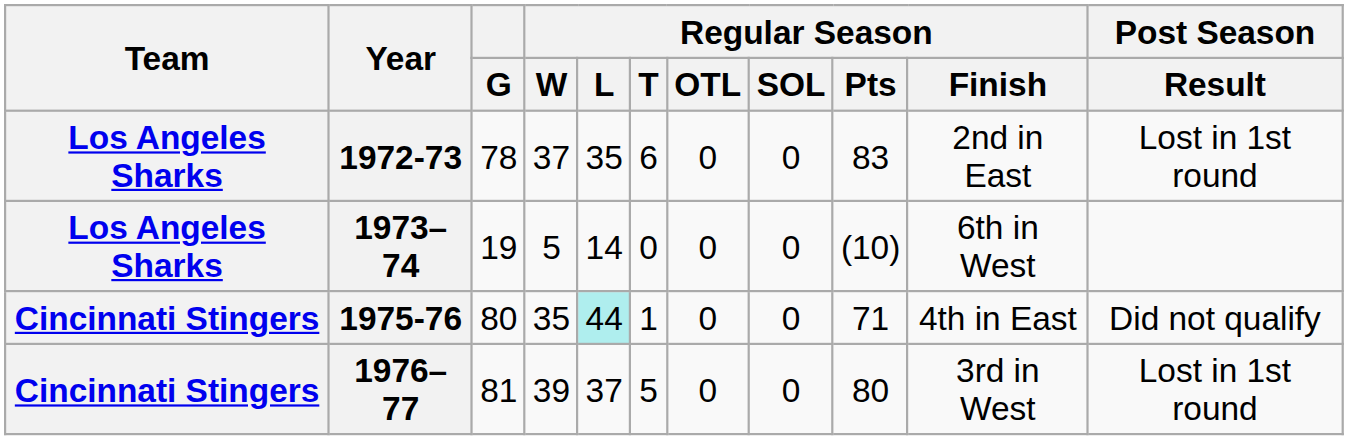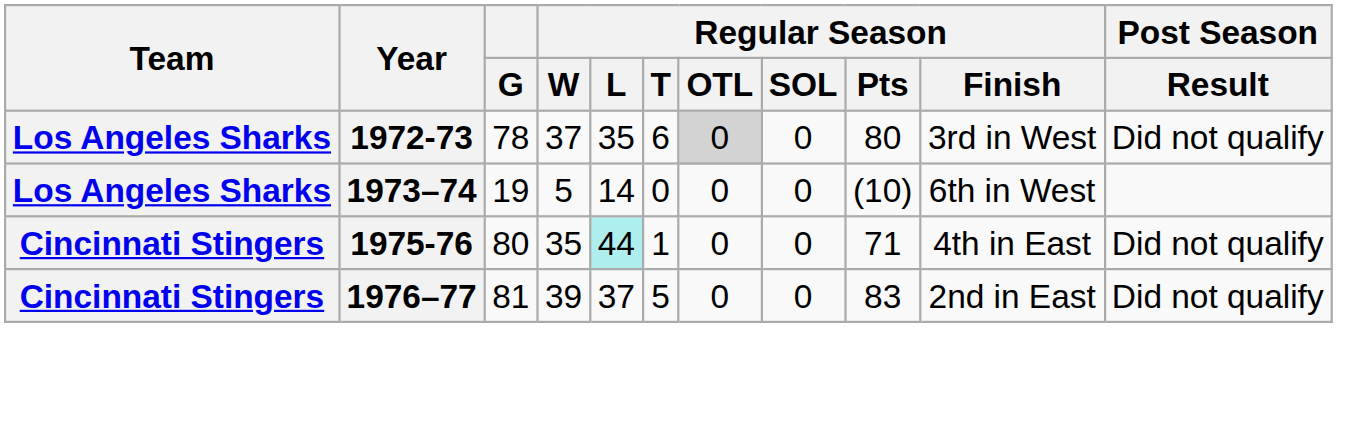 <table class="wikitable" style="font-size: 95%; text-align:center;">
 <tr>
 <th rowspan="2">Team</th>
 <th rowspan="2">Year</th>
 <th></th>
 <th colspan="7">Regular Season</th>
 <th colspan="1">Post Season</th>
 </tr>
 <tr>
 <th>G</th>
 <th>W</th>
 <th>L</th>
 <th>T</th>
 <th>OTL</th>
 <th>SOL</th>
 <th>Pts</th>
 <th>Finish</th>
 <th>Result</th>
 </tr>
 <tr>
 <th><a href='#'>Los Angeles Sharks</a></th>
 <th>1972-73</th>
 <td>78</td>
 <td>37</td>
 <td>35</td>
 <td>6</td>
+<td style="background: lightgrey;">0</td>
 <td>0</td>
-<td>0</td>
-<td>83</td>
-<td>2nd in East</td>
-<td>Lost in 1st round</td>
+<td>80</td>
+<td>3rd in West</td>
+<td>Did not qualify</td>
 </tr>
 <tr>
 <th><a href='#'>Los Angeles Sharks</a></th>
 <th>1973–74</th>
 <td>19</td>
 <td>5</td>
 <td>14</td>
 <td>0</td>
 <td>0</td>
 <td>0</td>
 <td>(10)</td>
 <td>6th in West</td>
 <td></td>
 </tr>
 <tr>
 <th><a href='#'>Cincinnati Stingers</a></th>
 <th>1975-76</th>
 <td>80</td>
 <td>35</td>
 <td style="background: paleturquoise;">44</td>
 <td>1</td>
 <td>0</td>
 <td>0</td>
 <td>71</td>
 <td>4th in East</td>
 <td>Did not qualify</td>
 </tr>
 <tr>
 <th><a href='#'>Cincinnati Stingers</a></th>
 <th>1976–77</th>
 <td>81</td>
 <td>39</td>
 <td>37</td>
 <td>5</td>
 <td>0</td>
 <td>0</td>
-<td>80</td>
-<td>3rd in West</td>
-<td>Lost in 1st round</td>
+<td>83</td>
+<td>2nd in East</td>
+<td>Did not qualify</td>
 </tr>
 </table>
